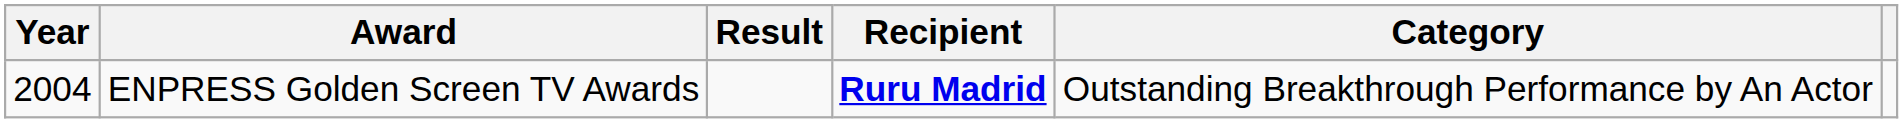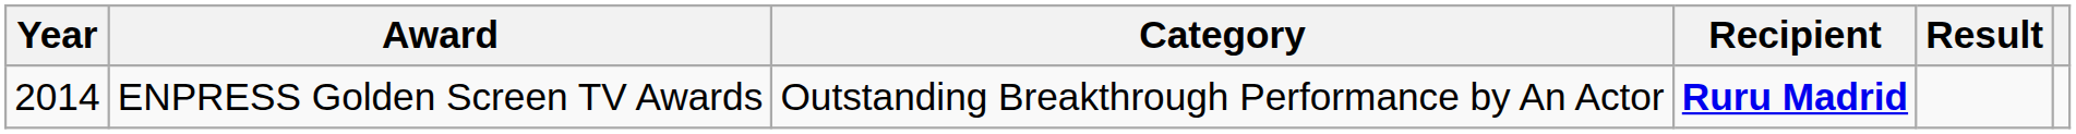 <table class="wikitable">
 <tr>
 <th>Year</th>
 <th>Award</th>
+<th>Category</th>
+<th>Recipient</th>
 <th>Result</th>
-<th>Recipient</th>
-<th>Category</th>
 <th></th>
 </tr>
 <tr>
-<td>2004</td>
+<td>2014</td>
 <td>ENPRESS Golden Screen TV Awards</td>
+<td>Outstanding Breakthrough Performance by An Actor</td>
+<td><strong><a href='#'>Ruru Madrid</a></strong></td>
 <td></td>
-<td><strong><a href='#'>Ruru Madrid</a></strong></td>
-<td>Outstanding Breakthrough Performance by An Actor</td>
 <td></td>
 </tr>
 </table>
